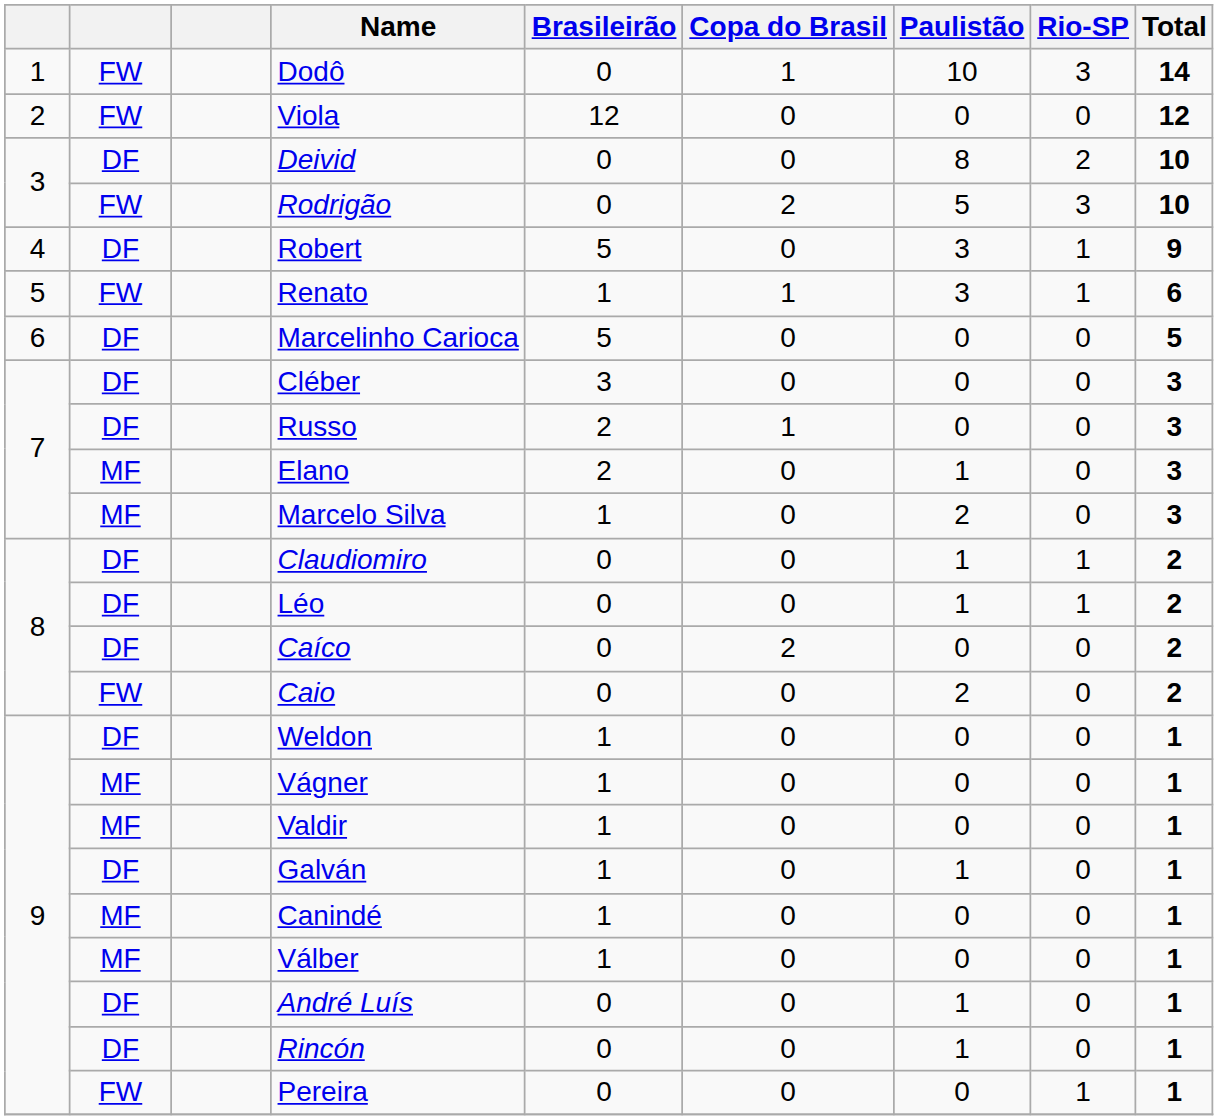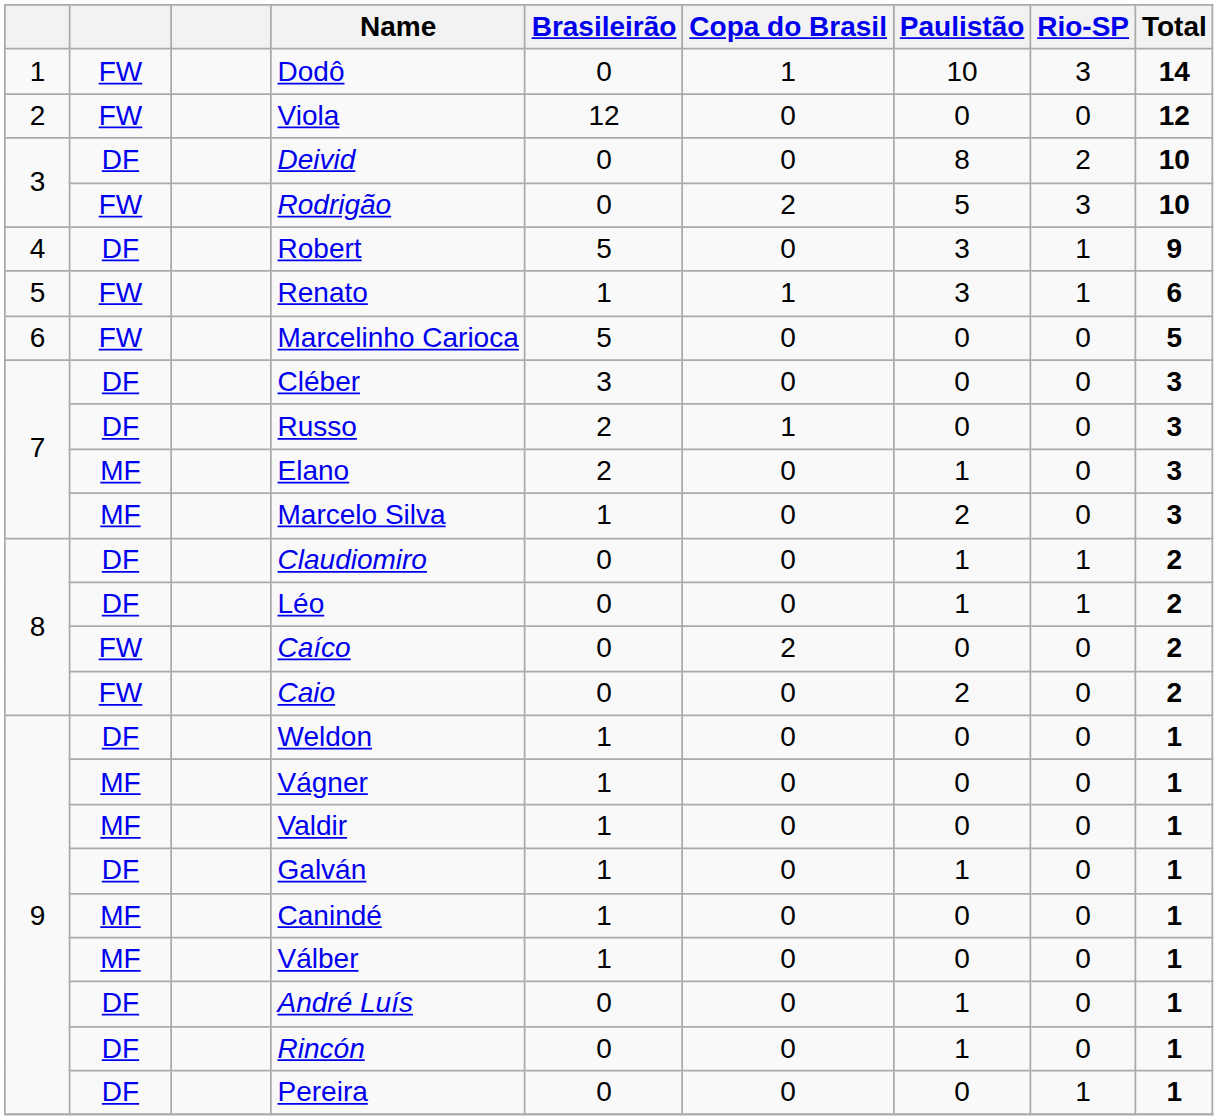 <table class="wikitable sortable" style="text-align:center;">
 <tr>
 <th width="30"></th>
 <th width="50"></th>
 <th width="50"></th>
 <th>Name</th>
 <th><a href='#'>Brasileirão</a></th>
 <th><a href='#'>Copa do Brasil</a></th>
 <th><a href='#'>Paulistão</a></th>
 <th><a href='#'>Rio-SP</a></th>
 <th>Total</th>
 </tr>
 <tr>
 <td rowspan=>1</td>
 <td><a href='#'>FW</a></td>
 <td></td>
 <td align=left><a href='#'>Dodô</a></td>
 <td>0</td>
 <td>1</td>
 <td>10</td>
 <td>3</td>
 <td><strong>14</strong></td>
 </tr>
 <tr>
 <td rowspan=>2</td>
 <td><a href='#'>FW</a></td>
 <td></td>
 <td align=left><a href='#'>Viola</a></td>
 <td>12</td>
 <td>0</td>
 <td>0</td>
 <td>0</td>
 <td><strong>12</strong></td>
 </tr>
 <tr>
 <td rowspan=2>3</td>
 <td><a href='#'>DF</a></td>
 <td></td>
 <td align=left><em><a href='#'>Deivid</a></em></td>
 <td>0</td>
 <td>0</td>
 <td>8</td>
 <td>2</td>
 <td><strong>10</strong></td>
 </tr>
 <tr>
 <td><a href='#'>FW</a></td>
 <td></td>
 <td align=left><em><a href='#'>Rodrigão</a></em></td>
 <td>0</td>
 <td>2</td>
 <td>5</td>
 <td>3</td>
 <td><strong>10</strong></td>
 </tr>
 <tr>
 <td rowspan=>4</td>
 <td><a href='#'>DF</a></td>
 <td></td>
 <td align=left><a href='#'>Robert</a></td>
 <td>5</td>
 <td>0</td>
 <td>3</td>
 <td>1</td>
 <td><strong>9</strong></td>
 </tr>
 <tr>
 <td rowspan=>5</td>
 <td><a href='#'>FW</a></td>
 <td></td>
 <td align=left><a href='#'>Renato</a></td>
 <td>1</td>
 <td>1</td>
 <td>3</td>
 <td>1</td>
 <td><strong>6</strong></td>
 </tr>
 <tr>
 <td rowspan=>6</td>
-<td><a href='#'>DF</a></td>
+<td><a href='#'>FW</a></td>
 <td></td>
 <td align=left><a href='#'>Marcelinho Carioca</a></td>
 <td>5</td>
 <td>0</td>
 <td>0</td>
 <td>0</td>
 <td><strong>5</strong></td>
 </tr>
 <tr>
 <td rowspan=4>7</td>
 <td><a href='#'>DF</a></td>
 <td></td>
 <td align=left><a href='#'>Cléber</a></td>
 <td>3</td>
 <td>0</td>
 <td>0</td>
 <td>0</td>
 <td><strong>3</strong></td>
 </tr>
 <tr>
 <td><a href='#'>DF</a></td>
 <td></td>
 <td align=left><a href='#'>Russo</a></td>
 <td>2</td>
 <td>1</td>
 <td>0</td>
 <td>0</td>
 <td><strong>3</strong></td>
 </tr>
 <tr>
 <td><a href='#'>MF</a></td>
 <td></td>
 <td align=left><a href='#'>Elano</a></td>
 <td>2</td>
 <td>0</td>
 <td>1</td>
 <td>0</td>
 <td><strong>3</strong></td>
 </tr>
 <tr>
 <td><a href='#'>MF</a></td>
 <td></td>
 <td align=left><a href='#'>Marcelo Silva</a></td>
 <td>1</td>
 <td>0</td>
 <td>2</td>
 <td>0</td>
 <td><strong>3</strong></td>
 </tr>
 <tr>
 <td rowspan=4>8</td>
 <td><a href='#'>DF</a></td>
 <td></td>
 <td align=left><em><a href='#'>Claudiomiro</a></em></td>
 <td>0</td>
 <td>0</td>
 <td>1</td>
 <td>1</td>
 <td><strong>2</strong></td>
 </tr>
 <tr>
 <td><a href='#'>DF</a></td>
 <td></td>
 <td align=left><a href='#'>Léo</a></td>
 <td>0</td>
 <td>0</td>
 <td>1</td>
 <td>1</td>
 <td><strong>2</strong></td>
 </tr>
 <tr>
-<td><a href='#'>DF</a></td>
+<td><a href='#'>FW</a></td>
 <td></td>
 <td align=left><em><a href='#'>Caíco</a></em></td>
 <td>0</td>
 <td>2</td>
 <td>0</td>
 <td>0</td>
 <td><strong>2</strong></td>
 </tr>
 <tr>
 <td><a href='#'>FW</a></td>
 <td></td>
 <td align=left><em><a href='#'>Caio</a></em></td>
 <td>0</td>
 <td>0</td>
 <td>2</td>
 <td>0</td>
 <td><strong>2</strong></td>
 </tr>
 <tr>
 <td rowspan=9>9</td>
 <td><a href='#'>DF</a></td>
 <td></td>
 <td align=left><a href='#'>Weldon</a></td>
 <td>1</td>
 <td>0</td>
 <td>0</td>
 <td>0</td>
 <td><strong>1</strong></td>
 </tr>
 <tr>
 <td><a href='#'>MF</a></td>
 <td></td>
 <td align=left><a href='#'>Vágner</a></td>
 <td>1</td>
 <td>0</td>
 <td>0</td>
 <td>0</td>
 <td><strong>1</strong></td>
 </tr>
 <tr>
 <td><a href='#'>MF</a></td>
 <td></td>
 <td align=left><a href='#'>Valdir</a></td>
 <td>1</td>
 <td>0</td>
 <td>0</td>
 <td>0</td>
 <td><strong>1</strong></td>
 </tr>
 <tr>
 <td><a href='#'>DF</a></td>
 <td></td>
 <td align=left><a href='#'>Galván</a></td>
 <td>1</td>
 <td>0</td>
 <td>1</td>
 <td>0</td>
 <td><strong>1</strong></td>
 </tr>
 <tr>
 <td><a href='#'>MF</a></td>
 <td></td>
 <td align=left><a href='#'>Canindé</a></td>
 <td>1</td>
 <td>0</td>
 <td>0</td>
 <td>0</td>
 <td><strong>1</strong></td>
 </tr>
 <tr>
 <td><a href='#'>MF</a></td>
 <td></td>
 <td align=left><a href='#'>Válber</a></td>
 <td>1</td>
 <td>0</td>
 <td>0</td>
 <td>0</td>
 <td><strong>1</strong></td>
 </tr>
 <tr>
 <td><a href='#'>DF</a></td>
 <td></td>
 <td align=left><em><a href='#'>André Luís</a></em></td>
 <td>0</td>
 <td>0</td>
 <td>1</td>
 <td>0</td>
 <td><strong>1</strong></td>
 </tr>
 <tr>
 <td><a href='#'>DF</a></td>
 <td></td>
 <td align=left><em><a href='#'>Rincón</a></em></td>
 <td>0</td>
 <td>0</td>
 <td>1</td>
 <td>0</td>
 <td><strong>1</strong></td>
 </tr>
 <tr>
-<td><a href='#'>FW</a></td>
+<td><a href='#'>DF</a></td>
 <td></td>
 <td align=left><a href='#'>Pereira</a></td>
 <td>0</td>
 <td>0</td>
 <td>0</td>
 <td>1</td>
 <td><strong>1</strong></td>
 </tr>
 <tr>
 </tr>
 </table>
